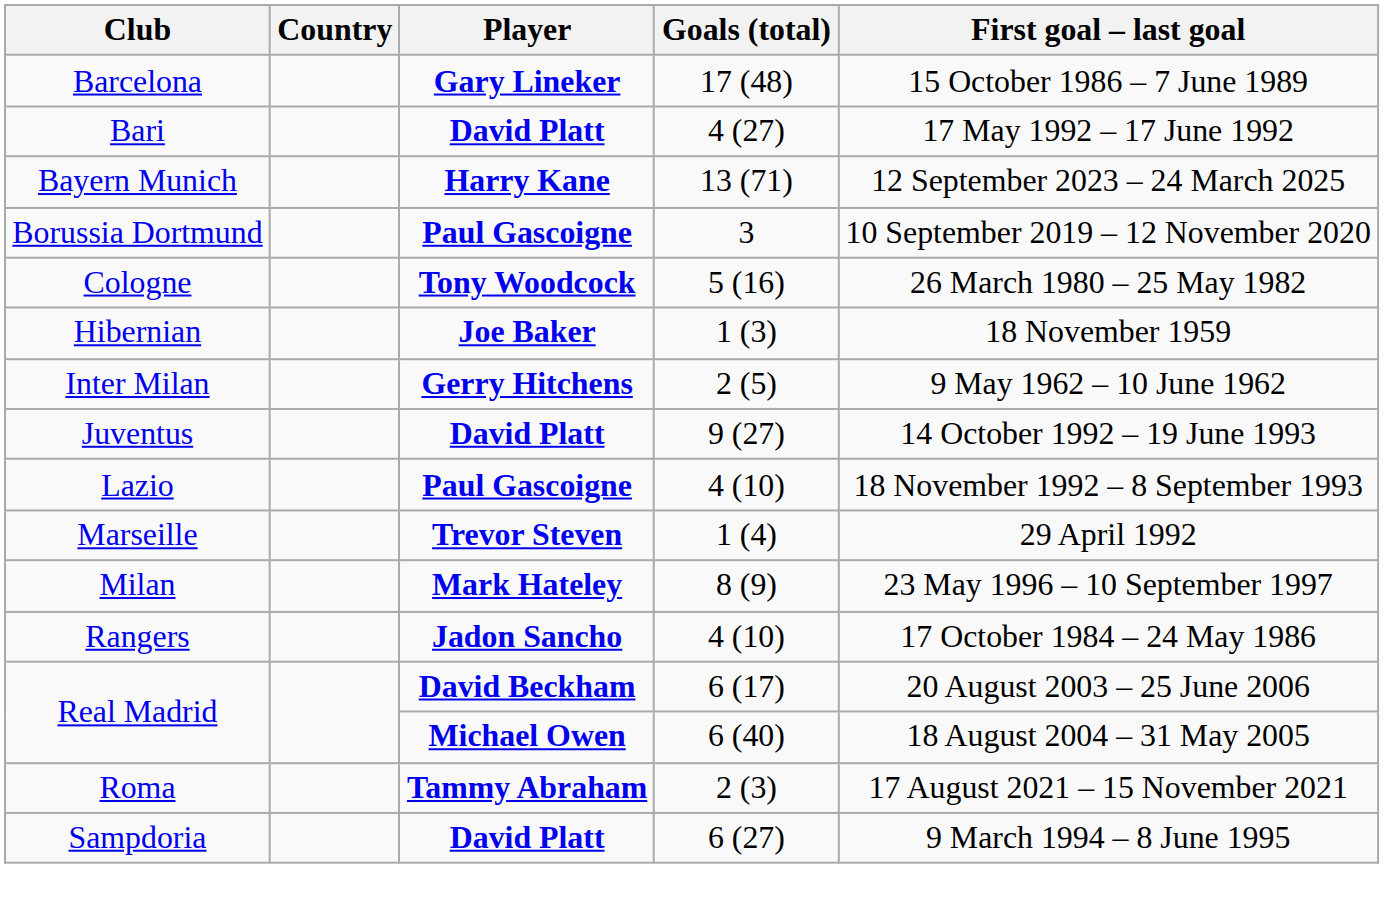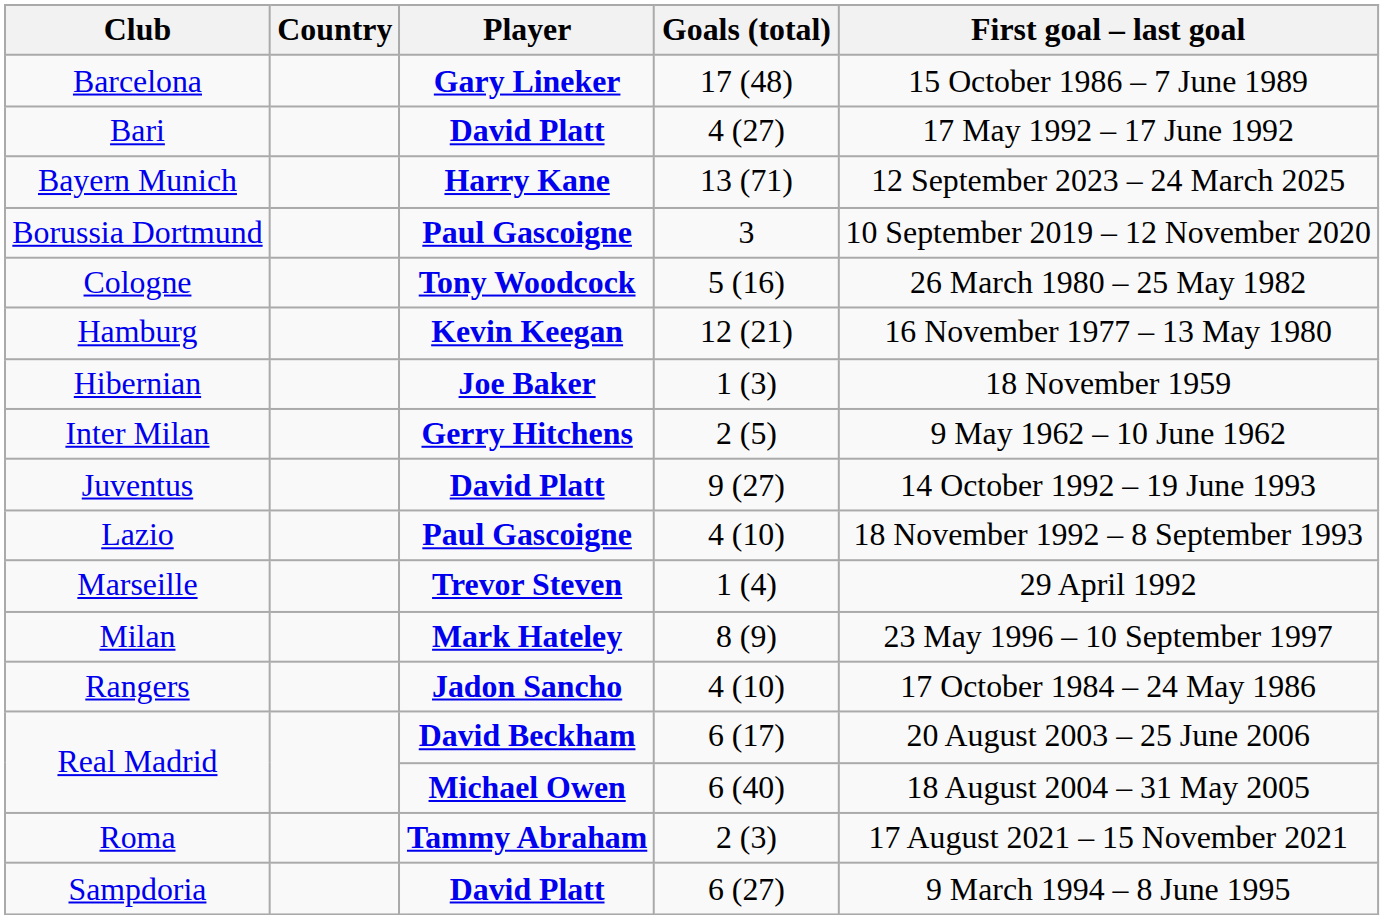 <table class="wikitable" style="text-align: center;">
 <tr>
 <th>Club</th>
 <th>Country</th>
 <th>Player</th>
 <th>Goals (total)</th>
 <th>First goal – last goal</th>
 </tr>
 <tr>
 <td><a href='#'>Barcelona</a></td>
 <td></td>
 <td><strong><a href='#'>Gary Lineker</a></strong></td>
 <td>17 (48)</td>
 <td>15 October 1986 – 7 June 1989</td>
 </tr>
 <tr>
 <td><a href='#'>Bari</a></td>
 <td></td>
 <td><strong><a href='#'>David Platt</a></strong></td>
 <td>4 (27)</td>
 <td>17 May 1992 – 17 June 1992</td>
 </tr>
 <tr>
 <td><a href='#'>Bayern Munich</a></td>
 <td></td>
 <td><strong><a href='#'>Harry Kane</a></strong></td>
 <td>13 (71)</td>
 <td>12 September 2023 – 24 March 2025</td>
 </tr>
 <tr>
 <td><a href='#'>Borussia Dortmund</a></td>
 <td></td>
 <td><strong><a href='#'>Paul Gascoigne</a></strong></td>
 <td>3</td>
 <td>10 September 2019 – 12 November 2020</td>
 </tr>
 <tr>
 <td><a href='#'>Cologne</a></td>
 <td></td>
 <td><strong><a href='#'>Tony Woodcock</a></strong></td>
 <td>5 (16)</td>
 <td>26 March 1980 – 25 May 1982</td>
+</tr>
+<tr>
+<td><a href='#'>Hamburg</a></td>
+<td></td>
+<td><strong><a href='#'>Kevin Keegan</a></strong></td>
+<td>12 (21)</td>
+<td>16 November 1977 – 13 May 1980</td>
 </tr>
 <tr>
 <td><a href='#'>Hibernian</a></td>
 <td></td>
 <td><strong><a href='#'>Joe Baker</a></strong></td>
 <td>1 (3)</td>
 <td>18 November 1959</td>
 </tr>
 <tr>
 <td><a href='#'>Inter Milan</a></td>
 <td></td>
 <td><strong><a href='#'>Gerry Hitchens</a></strong></td>
 <td>2 (5)</td>
 <td>9 May 1962 – 10 June 1962</td>
 </tr>
 <tr>
 <td><a href='#'>Juventus</a></td>
 <td></td>
 <td><strong><a href='#'>David Platt</a></strong></td>
 <td>9 (27)</td>
 <td>14 October 1992 – 19 June 1993</td>
 </tr>
 <tr>
 <td><a href='#'>Lazio</a></td>
 <td></td>
 <td><strong><a href='#'>Paul Gascoigne</a></strong></td>
 <td>4 (10)</td>
 <td>18 November 1992 – 8 September 1993</td>
 </tr>
 <tr>
 <td><a href='#'>Marseille</a></td>
 <td></td>
 <td><strong><a href='#'>Trevor Steven</a></strong></td>
 <td>1 (4)</td>
 <td>29 April 1992</td>
 </tr>
 <tr>
 <td><a href='#'>Milan</a></td>
 <td></td>
 <td><strong><a href='#'>Mark Hateley</a></strong></td>
 <td>8 (9)</td>
 <td>23 May 1996 – 10 September 1997</td>
 </tr>
 <tr>
 <td><a href='#'>Rangers</a></td>
 <td></td>
 <td><strong><a href='#'>Jadon Sancho</a></strong></td>
 <td>4 (10)</td>
 <td>17 October 1984 – 24 May 1986</td>
 </tr>
 <tr>
 <td rowspan=2><a href='#'>Real Madrid</a></td>
 <td rowspan=2></td>
 <td><strong><a href='#'>David Beckham</a></strong></td>
 <td>6 (17)</td>
 <td>20 August 2003 – 25 June 2006</td>
 </tr>
 <tr>
 <td><strong><a href='#'>Michael Owen</a></strong></td>
 <td>6 (40)</td>
 <td>18 August 2004 – 31 May 2005</td>
 </tr>
 <tr>
 <td><a href='#'>Roma</a></td>
 <td></td>
 <td><strong><a href='#'>Tammy Abraham</a></strong></td>
 <td>2 (3)</td>
 <td>17 August 2021 – 15 November 2021</td>
 </tr>
 <tr>
 <td><a href='#'>Sampdoria</a></td>
 <td></td>
 <td><strong><a href='#'>David Platt</a></strong></td>
 <td>6 (27)</td>
 <td>9 March 1994 – 8 June 1995</td>
 </tr>
 </table>
